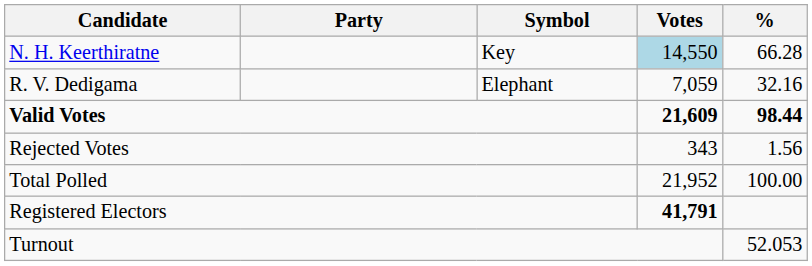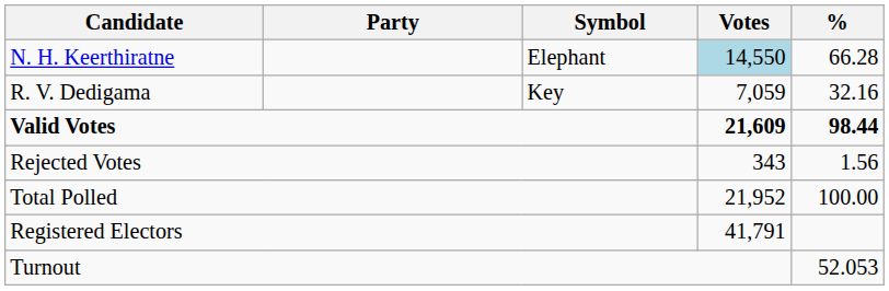 <table class="wikitable" border="1" style="text-align:right;">
 <tr>
 <th align=left width="180">Candidate</th>
 <th align=left width="180">Party</th>
 <th align=left width="120">Symbol</th>
 <th align=left width="60">Votes</th>
 <th align=left width="60">%</th>
 </tr>
 <tr>
 <td align=left><a href='#'>N. H. Keerthiratne</a></td>
 <td align=left></td>
-<td align=left>Key</td>
+<td align=left>Elephant</td>
 <td align=right style="background: lightblue;">14,550</td>
 <td align=right>66.28</td>
 </tr>
 <tr>
 <td align=left>R. V. Dedigama</td>
 <td align=left></td>
-<td align=left>Elephant</td>
+<td align=left>Key</td>
 <td align=right>7,059</td>
 <td align=right>32.16</td>
 </tr>
 <tr>
 <td align=left colspan=3><strong>Valid Votes</strong></td>
 <td align=right><strong>21,609</strong></td>
 <td align=right><strong>98.44</strong></td>
 </tr>
 <tr>
 <td align=left colspan=3>Rejected Votes</td>
 <td align=right>343</td>
 <td align=right>1.56</td>
 </tr>
 <tr>
 <td align=left colspan=3>Total Polled</td>
 <td align=right>21,952</td>
 <td align=right>100.00</td>
 </tr>
 <tr>
 <td align=left colspan=3>Registered Electors</td>
-<td align=right><strong>41,791</strong></td>
+<td align=right>41,791</td>
 <td></td>
 </tr>
 <tr>
 <td align=left colspan=4>Turnout</td>
 <td align=right>52.053</td>
 </tr>
 </table>
